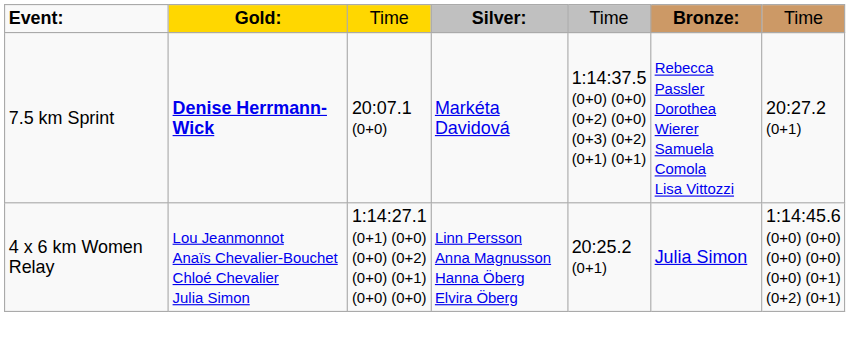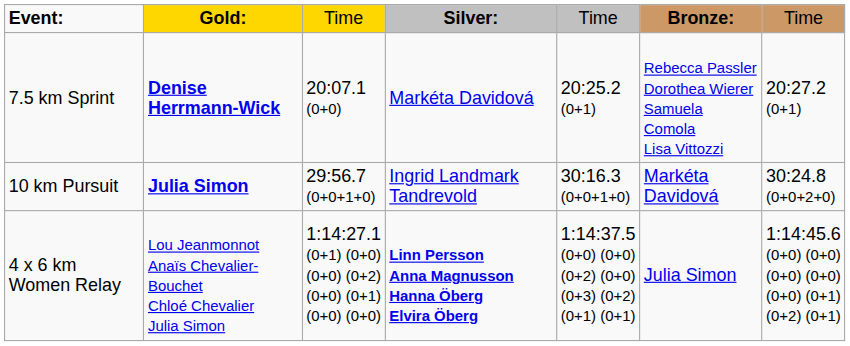 <table class="wikitable" width=85%>
 <tr>
 <td><strong>Event:</strong></td>
 <td style="text-align:center;background-color:gold;"><strong>Gold:</strong></td>
 <td style="text-align:center;background-color:gold;">Time</td>
 <td style="text-align:center;background-color:silver;"><strong>Silver:</strong></td>
 <td style="text-align:center;background-color:silver;">Time</td>
 <td style="text-align:center;background-color:#CC9966;"><strong>Bronze:</strong></td>
 <td style="text-align:center;background-color:#CC9966;">Time</td>
 </tr>
 <tr>
 <td>7.5 km Sprint<br></td>
 <td><strong><a href='#'>Denise Herrmann-Wick</a></strong><br><small></small></td>
 <td>20:07.1<br><small>(0+0)</small></td>
 <td><a href='#'>Markéta Davidová</a><br><small></small></td>
-<td>1:14:37.5<br><small>(0+0) (0+0)<br>(0+2) (0+0)<br>(0+3) (0+2)<br>(0+1) (0+1)<br></small></td>
+<td>20:25.2<br><small>(0+1)</small></td>
 <td><br><small><a href='#'>Rebecca Passler</a><br><a href='#'>Dorothea Wierer</a><br><a href='#'>Samuela Comola</a><br><a href='#'>Lisa Vittozzi</a></small></td>
 <td>20:27.2<br><small>(0+1)</small></td>
+</tr>
+<tr>
+<td>10 km Pursuit<br></td>
+<td><strong><a href='#'>Julia Simon</a></strong><br><small></small></td>
+<td>29:56.7<br><small>(0+0+1+0)</small></td>
+<td><a href='#'>Ingrid Landmark Tandrevold</a><br><small></small></td>
+<td>30:16.3<br><small>(0+0+1+0)</small></td>
+<td><a href='#'>Markéta Davidová</a><br><small></small></td>
+<td>30:24.8<br><small>(0+0+2+0)</small></td>
 </tr>
 <tr>
 <td>4 x 6 km Women Relay<br></td>
 <td><strong></strong><br><small><a href='#'>Lou Jeanmonnot</a><br><a href='#'>Anaïs Chevalier-Bouchet</a><br><a href='#'>Chloé Chevalier</a><br><a href='#'>Julia Simon</a></small></td>
 <td>1:14:27.1<br><small>(0+1) (0+0)<br>(0+0) (0+2)<br>(0+0) (0+1)<br>(0+0) (0+0)<br></small></td>
-<td><br><small><a href='#'>Linn Persson</a><br><a href='#'>Anna Magnusson</a><br><a href='#'>Hanna Öberg</a><br><a href='#'>Elvira Öberg</a></small></td>
-<td>20:25.2<br><small>(0+1)</small></td>
+<td><strong><br><small><a href='#'>Linn Persson</a><br><a href='#'>Anna Magnusson</a><br><a href='#'>Hanna Öberg</a><br><a href='#'>Elvira Öberg</a></small></strong></td>
+<td>1:14:37.5<br><small>(0+0) (0+0)<br>(0+2) (0+0)<br>(0+3) (0+2)<br>(0+1) (0+1)<br></small></td>
 <td><a href='#'>Julia Simon</a><br><small></small></td>
 <td>1:14:45.6<br><small>(0+0) (0+0)<br>(0+0) (0+0)<br>(0+0) (0+1)<br>(0+2) (0+1)</small></td>
 </tr>
 </table>
